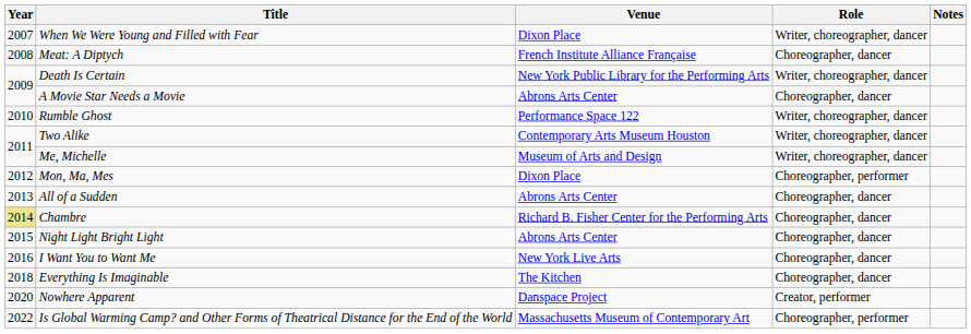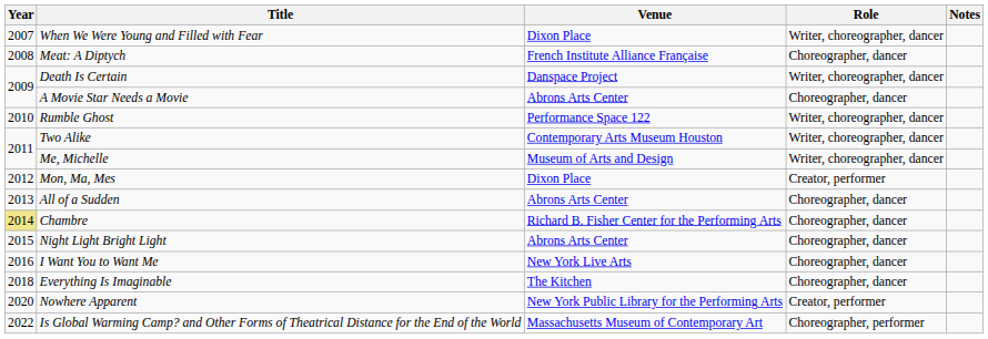 <table class="wikitable sortable">
 <tr>
 <th>Year</th>
 <th>Title</th>
 <th>Venue</th>
 <th>Role</th>
 <th class="unsortable">Notes</th>
 </tr>
 <tr>
 <td>2007</td>
 <td><em>When We Were Young and Filled with Fear</em></td>
 <td><a href='#'>Dixon Place</a></td>
 <td>Writer, choreographer, dancer</td>
 <td></td>
 </tr>
 <tr>
 <td>2008</td>
 <td><em>Meat: A Diptych</em></td>
 <td><a href='#'>French Institute Alliance Française</a></td>
 <td>Choreographer, dancer</td>
 <td></td>
 </tr>
 <tr>
 <td rowspan="2">2009</td>
 <td><em>Death Is Certain</em></td>
-<td><a href='#'>New York Public Library for the Performing Arts</a></td>
+<td><a href='#'>Danspace Project</a></td>
 <td>Writer, choreographer, dancer</td>
 <td></td>
 </tr>
 <tr>
 <td><em>A Movie Star Needs a Movie</em></td>
 <td><a href='#'>Abrons Arts Center</a></td>
 <td>Choreographer, dancer</td>
 <td></td>
 </tr>
 <tr>
 <td>2010</td>
 <td><em>Rumble Ghost</em></td>
 <td><a href='#'>Performance Space 122</a></td>
 <td>Writer, choreographer, dancer</td>
 <td></td>
 </tr>
 <tr>
 <td rowspan="2">2011</td>
 <td><em>Two Alike</em></td>
 <td><a href='#'>Contemporary Arts Museum Houston</a></td>
 <td>Writer, choreographer, dancer</td>
 <td></td>
 </tr>
 <tr>
 <td><em>Me, Michelle</em></td>
 <td><a href='#'>Museum of Arts and Design</a></td>
 <td>Writer, choreographer, dancer</td>
 <td></td>
 </tr>
 <tr>
 <td>2012</td>
 <td><em>Mon, Ma, Mes</em></td>
 <td><a href='#'>Dixon Place</a></td>
-<td>Choreographer, performer</td>
+<td>Creator, performer</td>
 <td></td>
 </tr>
 <tr>
 <td>2013</td>
 <td><em>All of a Sudden</em></td>
 <td><a href='#'>Abrons Arts Center</a></td>
 <td>Choreographer, dancer</td>
 <td></td>
 </tr>
 <tr>
 <td style="background: khaki;">2014</td>
 <td><em>Chambre</em></td>
 <td><a href='#'>Richard B. Fisher Center for the Performing Arts</a></td>
 <td>Choreographer, dancer</td>
 <td></td>
 </tr>
 <tr>
 <td>2015</td>
 <td><em>Night Light Bright Light</em></td>
 <td><a href='#'>Abrons Arts Center</a></td>
 <td>Choreographer, dancer</td>
 <td></td>
 </tr>
 <tr>
 <td>2016</td>
 <td><em>I Want You to Want Me</em></td>
 <td><a href='#'>New York Live Arts</a></td>
 <td>Choreographer, dancer</td>
 <td></td>
 </tr>
 <tr>
 <td>2018</td>
 <td><em>Everything Is Imaginable</em></td>
 <td><a href='#'>The Kitchen</a></td>
 <td>Choreographer, dancer</td>
 <td></td>
 </tr>
 <tr>
 <td>2020</td>
 <td><em>Nowhere Apparent</em></td>
-<td><a href='#'>Danspace Project</a></td>
+<td><a href='#'>New York Public Library for the Performing Arts</a></td>
 <td>Creator, performer</td>
 <td></td>
 </tr>
 <tr>
 <td>2022</td>
 <td><em>Is Global Warming Camp? and Other Forms of Theatrical Distance for the End of the World</em></td>
 <td><a href='#'>Massachusetts Museum of Contemporary Art</a></td>
 <td>Choreographer, performer</td>
 <td></td>
 </tr>
 </table>
